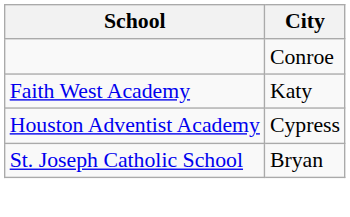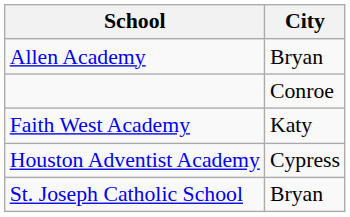 <table class="wikitable">
 <tr>
 <th>School</th>
 <th>City</th>
+</tr>
+<tr>
+<td><a href='#'>Allen Academy</a></td>
+<td>Bryan</td>
 </tr>
 <tr>
 <td></td>
 <td>Conroe</td>
 </tr>
 <tr>
 <td><a href='#'>Faith West Academy</a></td>
 <td>Katy</td>
 </tr>
 <tr>
 <td><a href='#'>Houston Adventist Academy</a></td>
 <td>Cypress</td>
 </tr>
 <tr>
 <td><a href='#'>St. Joseph Catholic School</a></td>
 <td>Bryan</td>
 </tr>
 </table>
